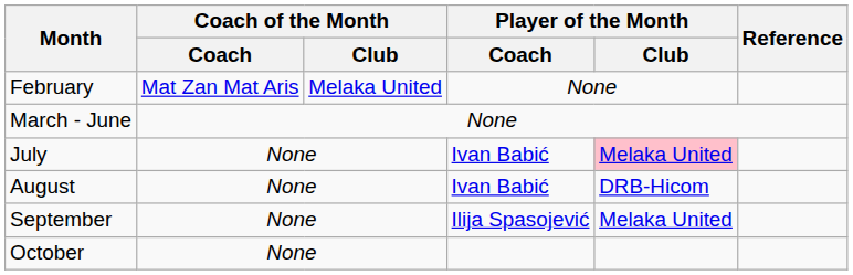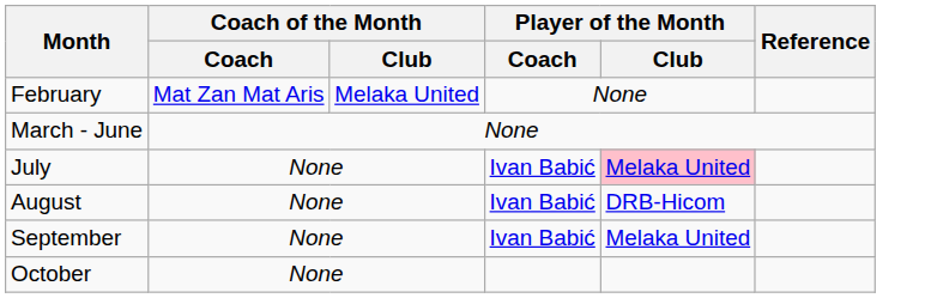 <table class="wikitable">
 <tr>
 <th rowspan="2">Month</th>
 <th colspan="2">Coach of the Month</th>
 <th colspan="2">Player of the Month</th>
 <th rowspan="2">Reference</th>
 </tr>
 <tr>
 <th>Coach</th>
 <th>Club</th>
 <th>Coach</th>
 <th>Club</th>
 </tr>
 <tr>
 <td>February</td>
 <td> <a href='#'>Mat Zan Mat Aris</a></td>
 <td><a href='#'>Melaka United</a></td>
 <td align="center" colspan="2"><em>None</em></td>
 <td align="center"></td>
 </tr>
 <tr>
 <td>March - June</td>
 <td align="center" colspan="5"><em>None</em></td>
 </tr>
 <tr>
 <td>July</td>
 <td align="center" colspan="2"><em>None</em></td>
 <td> <a href='#'>Ivan Babić</a></td>
 <td style="background: pink;"><a href='#'>Melaka United</a></td>
 <td align="center"></td>
 </tr>
 <tr>
 <td>August</td>
 <td align="center" colspan="2"><em>None</em></td>
 <td> <a href='#'>Ivan Babić</a></td>
 <td><a href='#'>DRB-Hicom</a></td>
 <td align="center"></td>
 </tr>
 <tr>
 <td>September</td>
 <td align="center" colspan="2"><em>None</em></td>
-<td> <a href='#'>Ilija Spasojević</a></td>
+<td> <a href='#'>Ivan Babić</a></td>
 <td><a href='#'>Melaka United</a></td>
 <td align="center"></td>
 </tr>
 <tr>
 <td>October</td>
 <td align="center" colspan="2"><em>None</em></td>
 <td></td>
 <td></td>
 <td align="center"></td>
 </tr>
 </table>
